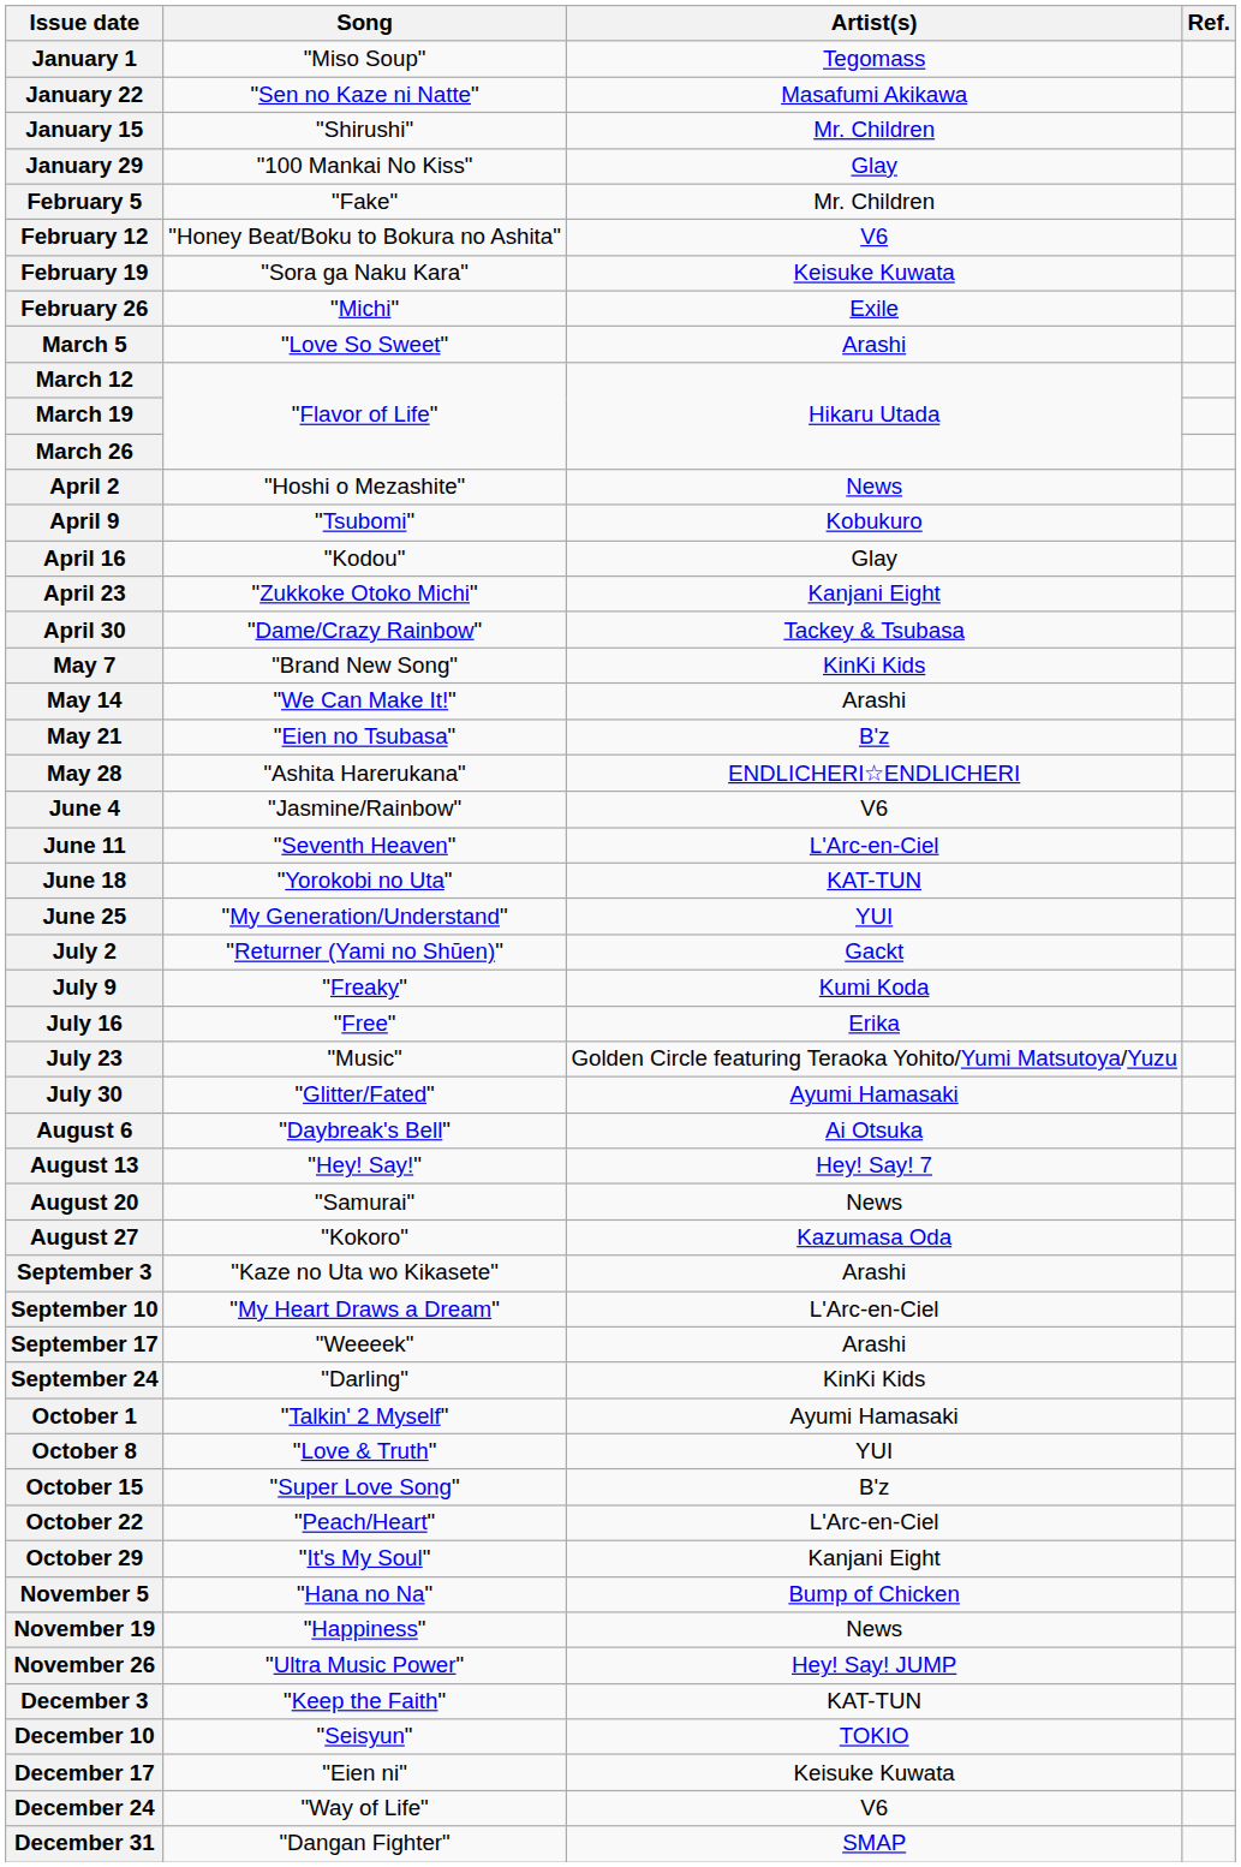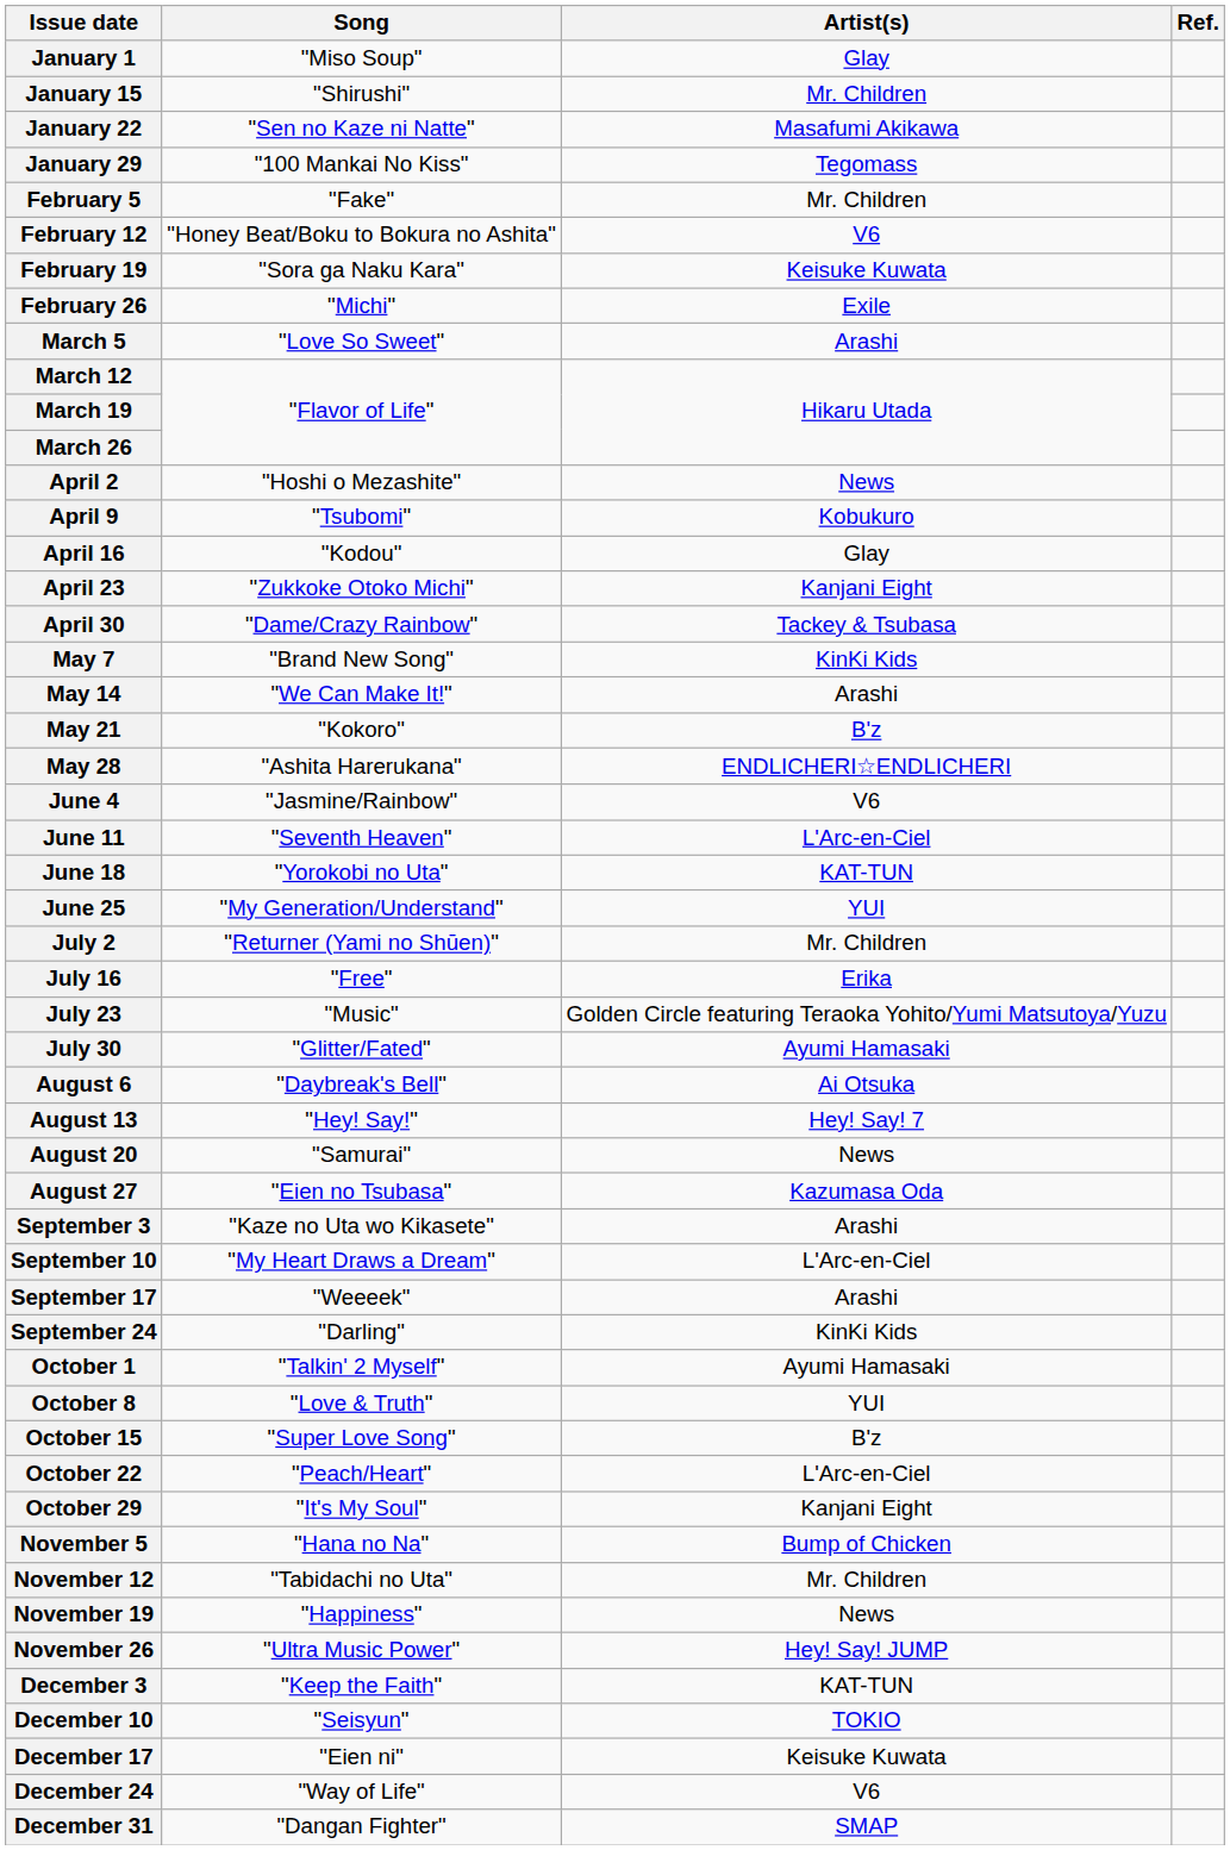 <table class="wikitable plainrowheaders" style="text-align: center">
 <tr>
 <th>Issue date</th>
 <th>Song</th>
 <th>Artist(s)</th>
 <th>Ref.</th>
 </tr>
 <tr>
 <th scope="row">January 1</th>
 <td>"Miso Soup"</td>
-<td><a href='#'>Tegomass</a></td>
+<td><a href='#'>Glay</a></td>
+<td></td>
+</tr>
+<tr>
+<th scope="row">January 15</th>
+<td>"Shirushi"</td>
+<td><a href='#'>Mr. Children</a></td>
 <td></td>
 </tr>
 <tr>
 <th scope="row">January 22</th>
 <td>"<a href='#'>Sen no Kaze ni Natte</a>"</td>
 <td><a href='#'>Masafumi Akikawa</a></td>
 <td></td>
 </tr>
 <tr>
-<th scope="row">January 15</th>
-<td>"Shirushi"</td>
-<td><a href='#'>Mr. Children</a></td>
-<td></td>
-</tr>
-<tr>
 <th scope="row">January 29</th>
 <td>"100 Mankai No Kiss"</td>
-<td><a href='#'>Glay</a></td>
+<td><a href='#'>Tegomass</a></td>
 <td></td>
 </tr>
 <tr>
 <th scope="row">February 5</th>
 <td>"Fake"</td>
 <td>Mr. Children</td>
 <td></td>
 </tr>
 <tr>
 <th scope="row">February 12</th>
 <td>"Honey Beat/Boku to Bokura no Ashita"</td>
 <td><a href='#'>V6</a></td>
 <td></td>
 </tr>
 <tr>
 <th scope="row">February 19</th>
 <td>"Sora ga Naku Kara"</td>
 <td><a href='#'>Keisuke Kuwata</a></td>
 <td></td>
 </tr>
 <tr>
 <th scope="row">February 26</th>
 <td>"<a href='#'>Michi</a>"</td>
 <td><a href='#'>Exile</a></td>
 <td></td>
 </tr>
 <tr>
 <th scope="row">March 5</th>
 <td>"<a href='#'>Love So Sweet</a>"</td>
 <td><a href='#'>Arashi</a></td>
 <td></td>
 </tr>
 <tr>
 <th scope="row">March 12</th>
 <td rowspan="3">"<a href='#'>Flavor of Life</a>"</td>
 <td rowspan="3"><a href='#'>Hikaru Utada</a></td>
 <td></td>
 </tr>
 <tr>
 <th scope="row">March 19</th>
 <td></td>
 </tr>
 <tr>
 <th scope="row">March 26</th>
 <td></td>
 </tr>
 <tr>
 <th scope="row">April 2</th>
 <td>"Hoshi o Mezashite"</td>
 <td><a href='#'>News</a></td>
 <td></td>
 </tr>
 <tr>
 <th scope="row">April 9</th>
 <td>"<a href='#'>Tsubomi</a>"</td>
 <td><a href='#'>Kobukuro</a></td>
 <td></td>
 </tr>
 <tr>
 <th scope="row">April 16</th>
 <td>"Kodou"</td>
 <td>Glay</td>
 <td></td>
 </tr>
 <tr>
 <th scope="row">April 23</th>
 <td>"<a href='#'>Zukkoke Otoko Michi</a>"</td>
 <td><a href='#'>Kanjani Eight</a></td>
 <td></td>
 </tr>
 <tr>
 <th scope="row">April 30</th>
 <td>"<a href='#'>Dame/Crazy Rainbow</a>"</td>
 <td><a href='#'>Tackey & Tsubasa</a></td>
 <td></td>
 </tr>
 <tr>
 <th scope="row">May 7</th>
 <td>"Brand New Song"</td>
 <td><a href='#'>KinKi Kids</a></td>
 <td></td>
 </tr>
 <tr>
 <th scope="row">May 14</th>
 <td>"<a href='#'>We Can Make It!</a>"</td>
 <td>Arashi</td>
 <td></td>
 </tr>
 <tr>
 <th scope="row">May 21</th>
-<td>"<a href='#'>Eien no Tsubasa</a>"</td>
+<td>"Kokoro"</td>
 <td><a href='#'>B'z</a></td>
 <td></td>
 </tr>
 <tr>
 <th scope="row">May 28</th>
 <td>"Ashita Harerukana"</td>
 <td><a href='#'>ENDLICHERI☆ENDLICHERI</a></td>
 <td></td>
 </tr>
 <tr>
 <th scope="row">June 4</th>
 <td>"Jasmine/Rainbow"</td>
 <td>V6</td>
 <td></td>
 </tr>
 <tr>
 <th scope="row">June 11</th>
 <td>"<a href='#'>Seventh Heaven</a>"</td>
 <td><a href='#'>L'Arc-en-Ciel</a></td>
 <td></td>
 </tr>
 <tr>
 <th scope="row">June 18</th>
 <td>"<a href='#'>Yorokobi no Uta</a>"</td>
 <td><a href='#'>KAT-TUN</a></td>
 <td></td>
 </tr>
 <tr>
 <th scope="row">June 25</th>
 <td>"<a href='#'>My Generation/Understand</a>"</td>
 <td><a href='#'>YUI</a></td>
 <td></td>
 </tr>
 <tr>
 <th scope="row">July 2</th>
 <td>"<a href='#'>Returner (Yami no Shūen)</a>"</td>
-<td><a href='#'>Gackt</a></td>
-<td></td>
-</tr>
-<tr>
-<th scope="row">July 9</th>
-<td>"<a href='#'>Freaky</a>"</td>
-<td><a href='#'>Kumi Koda</a></td>
+<td>Mr. Children</td>
 <td></td>
 </tr>
 <tr>
 <th scope="row">July 16</th>
 <td>"<a href='#'>Free</a>"</td>
 <td><a href='#'>Erika</a></td>
 <td></td>
 </tr>
 <tr>
 <th scope="row">July 23</th>
 <td>"Music"</td>
 <td>Golden Circle featuring Teraoka Yohito/<a href='#'>Yumi Matsutoya</a>/<a href='#'>Yuzu</a></td>
 <td></td>
 </tr>
 <tr>
 <th scope="row">July 30</th>
 <td>"<a href='#'>Glitter/Fated</a>"</td>
 <td><a href='#'>Ayumi Hamasaki</a></td>
 <td></td>
 </tr>
 <tr>
 <th scope="row">August 6</th>
 <td>"<a href='#'>Daybreak's Bell</a>"</td>
 <td><a href='#'>Ai Otsuka</a></td>
 <td></td>
 </tr>
 <tr>
 <th scope="row">August 13</th>
 <td>"<a href='#'>Hey! Say!</a>"</td>
 <td><a href='#'>Hey! Say! 7</a></td>
 <td></td>
 </tr>
 <tr>
 <th scope="row">August 20</th>
 <td>"Samurai"</td>
 <td>News</td>
 <td></td>
 </tr>
 <tr>
 <th scope="row">August 27</th>
-<td>"Kokoro"</td>
+<td>"<a href='#'>Eien no Tsubasa</a>"</td>
 <td><a href='#'>Kazumasa Oda</a></td>
 <td></td>
 </tr>
 <tr>
 <th scope="row">September 3</th>
 <td>"Kaze no Uta wo Kikasete"</td>
 <td>Arashi</td>
 <td></td>
 </tr>
 <tr>
 <th scope="row">September 10</th>
 <td>"<a href='#'>My Heart Draws a Dream</a>"</td>
 <td>L'Arc-en-Ciel</td>
 <td></td>
 </tr>
 <tr>
 <th scope="row">September 17</th>
 <td>"Weeeek"</td>
 <td>Arashi</td>
 <td></td>
 </tr>
 <tr>
 <th scope="row">September 24</th>
 <td>"Darling"</td>
 <td>KinKi Kids</td>
 <td></td>
 </tr>
 <tr>
 <th scope="row">October 1</th>
 <td>"<a href='#'>Talkin' 2 Myself</a>"</td>
 <td>Ayumi Hamasaki</td>
 <td></td>
 </tr>
 <tr>
 <th scope="row">October 8</th>
 <td>"<a href='#'>Love & Truth</a>"</td>
 <td>YUI</td>
 <td></td>
 </tr>
 <tr>
 <th scope="row">October 15</th>
 <td>"<a href='#'>Super Love Song</a>"</td>
 <td>B'z</td>
 <td></td>
 </tr>
 <tr>
 <th scope="row">October 22</th>
 <td>"<a href='#'>Peach/Heart</a>"</td>
 <td>L'Arc-en-Ciel</td>
 <td></td>
 </tr>
 <tr>
 <th scope="row">October 29</th>
 <td>"<a href='#'>It's My Soul</a>"</td>
 <td>Kanjani Eight</td>
 <td></td>
 </tr>
 <tr>
 <th scope="row">November 5</th>
 <td>"<a href='#'>Hana no Na</a>"</td>
 <td><a href='#'>Bump of Chicken</a></td>
 <td></td>
 </tr>
 <tr>
+<th scope="row">November 12</th>
+<td>"Tabidachi no Uta"</td>
+<td>Mr. Children</td>
+<td></td>
+</tr>
+<tr>
 <th scope="row">November 19</th>
 <td>"<a href='#'>Happiness</a>"</td>
 <td>News</td>
 <td></td>
 </tr>
 <tr>
 <th scope="row">November 26</th>
 <td>"<a href='#'>Ultra Music Power</a>"</td>
 <td><a href='#'>Hey! Say! JUMP</a></td>
 <td></td>
 </tr>
 <tr>
 <th scope="row">December 3</th>
 <td>"<a href='#'>Keep the Faith</a>"</td>
 <td>KAT-TUN</td>
 <td></td>
 </tr>
 <tr>
 <th scope="row">December 10</th>
 <td>"<a href='#'>Seisyun</a>"</td>
 <td><a href='#'>TOKIO</a></td>
 <td></td>
 </tr>
 <tr>
 <th scope="row">December 17</th>
 <td>"Eien ni"</td>
 <td>Keisuke Kuwata</td>
 <td></td>
 </tr>
 <tr>
 <th scope="row">December 24</th>
 <td>"Way of Life"</td>
 <td>V6</td>
 <td></td>
 </tr>
 <tr>
 <th scope="row">December 31</th>
 <td>"Dangan Fighter"</td>
 <td><a href='#'>SMAP</a></td>
 <td></td>
 </tr>
 </table>
